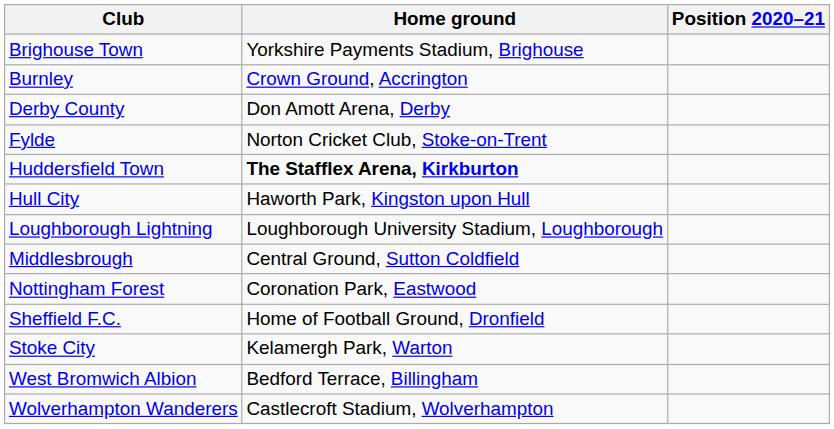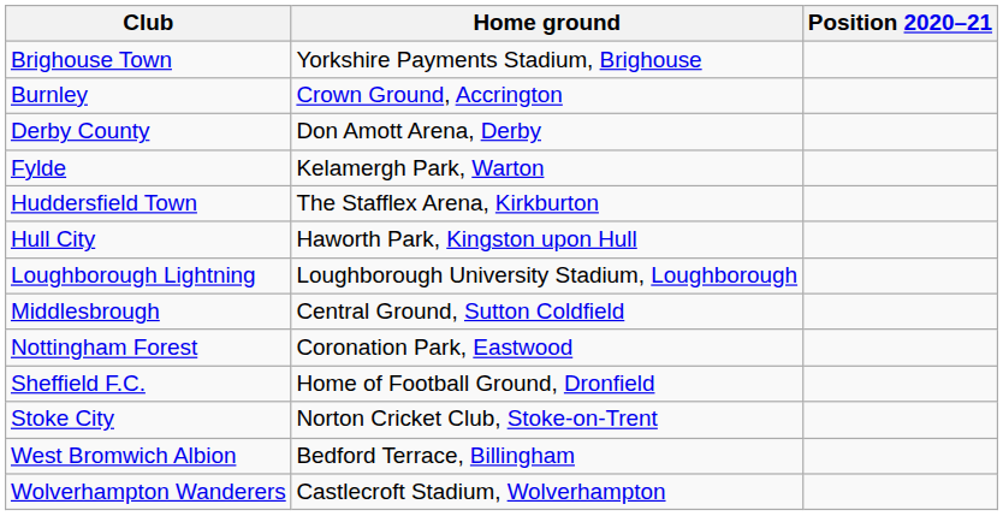 <table class="wikitable sortable" style="text-align:center;">
 <tr>
 <th>Club</th>
 <th>Home ground</th>
 <th>Position <a href='#'>2020–21</a></th>
 </tr>
 <tr>
 <td style="text-align:left;"><a href='#'>Brighouse Town</a></td>
 <td style="text-align:left;">Yorkshire Payments Stadium, <a href='#'>Brighouse</a></td>
 <td></td>
 </tr>
 <tr>
 <td style="text-align:left;"><a href='#'>Burnley</a></td>
 <td style="text-align:left;"><a href='#'>Crown Ground</a>, <a href='#'>Accrington</a></td>
 <td></td>
 </tr>
 <tr>
 <td style="text-align:left;"><a href='#'>Derby County</a></td>
 <td style="text-align:left;">Don Amott Arena, <a href='#'>Derby</a></td>
 <td></td>
 </tr>
 <tr>
 <td style="text-align:left;"><a href='#'>Fylde</a></td>
-<td style="text-align:left;">Norton Cricket Club, <a href='#'>Stoke-on-Trent</a></td>
+<td style="text-align:left;">Kelamergh Park, <a href='#'>Warton</a></td>
 <td></td>
 </tr>
 <tr>
 <td style="text-align:left;"><a href='#'>Huddersfield Town</a></td>
-<td style="text-align:left;"><strong>The Stafflex Arena, <a href='#'>Kirkburton</a></strong></td>
+<td style="text-align:left;">The Stafflex Arena, <a href='#'>Kirkburton</a></td>
 <td></td>
 </tr>
 <tr>
 <td style="text-align:left;"><a href='#'>Hull City</a></td>
 <td style="text-align:left;">Haworth Park, <a href='#'>Kingston upon Hull</a></td>
 <td></td>
 </tr>
 <tr>
 <td style="text-align:left;"><a href='#'>Loughborough Lightning</a></td>
 <td style="text-align:left;">Loughborough University Stadium, <a href='#'>Loughborough</a></td>
 <td></td>
 </tr>
 <tr>
 <td style="text-align:left;"><a href='#'>Middlesbrough</a></td>
 <td style="text-align:left;">Central Ground, <a href='#'>Sutton Coldfield</a></td>
 <td></td>
 </tr>
 <tr>
 <td style="text-align:left;"><a href='#'>Nottingham Forest</a></td>
 <td style="text-align:left;">Coronation Park, <a href='#'>Eastwood</a></td>
 <td></td>
 </tr>
 <tr>
 <td style="text-align:left;"><a href='#'>Sheffield F.C.</a></td>
 <td style="text-align:left;">Home of Football Ground, <a href='#'>Dronfield</a></td>
 <td></td>
 </tr>
 <tr>
 <td style="text-align:left;"><a href='#'>Stoke City</a></td>
-<td style="text-align:left;">Kelamergh Park, <a href='#'>Warton</a></td>
+<td style="text-align:left;">Norton Cricket Club, <a href='#'>Stoke-on-Trent</a></td>
 <td></td>
 </tr>
 <tr>
 <td style="text-align:left;"><a href='#'>West Bromwich Albion</a></td>
 <td style="text-align:left;">Bedford Terrace, <a href='#'>Billingham</a></td>
 <td></td>
 </tr>
 <tr>
 <td style="text-align:left;"><a href='#'>Wolverhampton Wanderers</a></td>
 <td style="text-align:left;">Castlecroft Stadium, <a href='#'>Wolverhampton</a></td>
 <td></td>
 </tr>
 </table>
